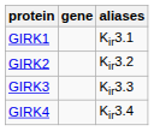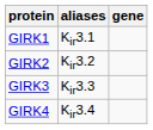 <table class="wikitable">
 <tr>
 <th>protein</th>
+<th>aliases</th>
 <th>gene</th>
-<th>aliases</th>
 </tr>
 <tr>
 <td><a href='#'>GIRK1</a></td>
+<td>K<sub>ir</sub>3.1</td>
 <td></td>
-<td>K<sub>ir</sub>3.1</td>
 </tr>
 <tr>
 <td><a href='#'>GIRK2</a></td>
+<td>K<sub>ir</sub>3.2</td>
 <td></td>
-<td>K<sub>ir</sub>3.2</td>
 </tr>
 <tr>
 <td><a href='#'>GIRK3</a></td>
+<td>K<sub>ir</sub>3.3</td>
 <td></td>
-<td>K<sub>ir</sub>3.3</td>
 </tr>
 <tr>
 <td><a href='#'>GIRK4</a></td>
+<td>K<sub>ir</sub>3.4</td>
 <td></td>
-<td>K<sub>ir</sub>3.4</td>
 </tr>
 </table>
